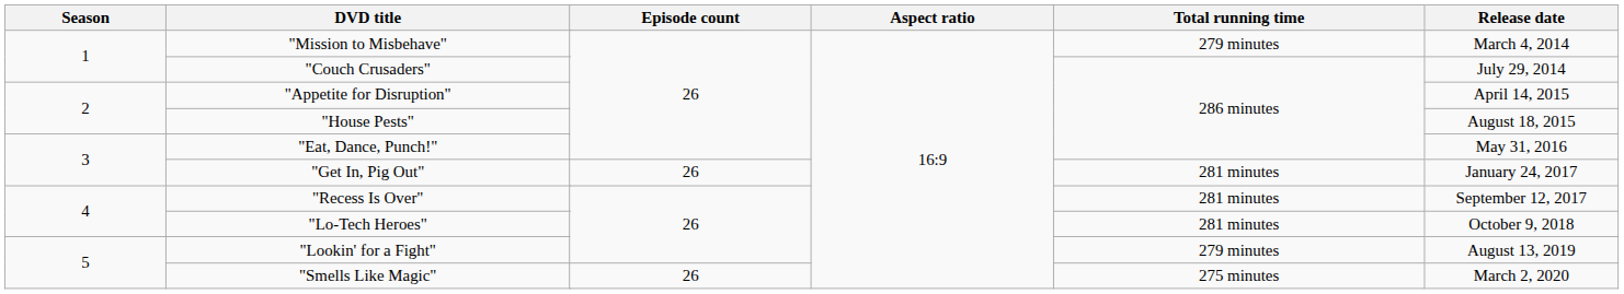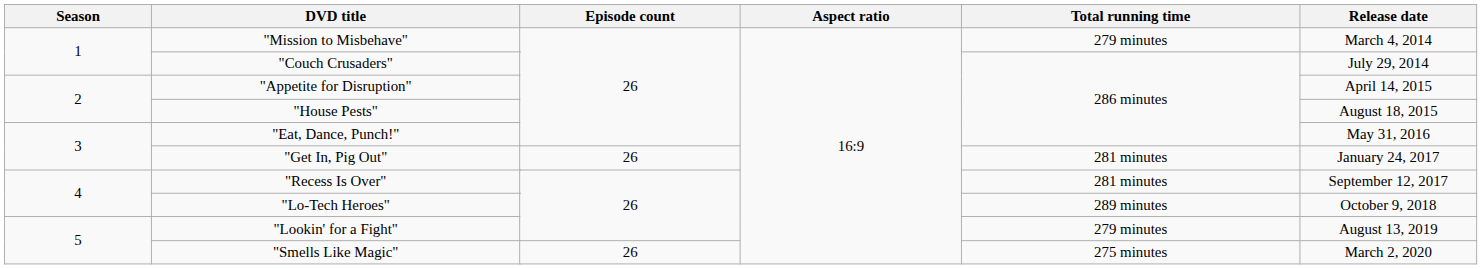 <table class="wikitable" width="100%" style="vertical-align:top">
 <tr>
 <th width="10%">Season</th>
 <th colspan="2" width="25%">DVD title</th>
 <th width="15%">Episode count</th>
 <th width="15%">Aspect ratio</th>
 <th width="23%">Total running time</th>
 <th width="12%">Release date</th>
 </tr>
 <tr>
 <td rowspan="2" align="center">1</td>
 <td colspan="2" align="center">"Mission to Misbehave"</td>
 <td rowspan="5" align="center">26</td>
 <td rowspan="10" align="center">16:9</td>
 <td align="center">279 minutes</td>
 <td align="center">March 4, 2014</td>
 </tr>
 <tr>
 <td colspan="2" align="center">"Couch Crusaders"</td>
 <td rowspan="4" align="center">286 minutes</td>
 <td align="center">July 29, 2014</td>
 </tr>
 <tr>
 <td rowspan="2" align="center">2</td>
 <td colspan="2" align="center">"Appetite for Disruption"</td>
 <td align="center">April 14, 2015</td>
 </tr>
 <tr>
 <td colspan="2" align="center">"House Pests"</td>
 <td align="center">August 18, 2015</td>
 </tr>
 <tr>
 <td rowspan="2" align="center">3</td>
 <td colspan="2" align="center">"Eat, Dance, Punch!"</td>
 <td align="center">May 31, 2016</td>
 </tr>
 <tr>
 <td colspan="2" align="center">"Get In, Pig Out"</td>
 <td align="center">26</td>
 <td align="center">281 minutes</td>
 <td align="center">January 24, 2017</td>
 </tr>
 <tr>
 <td rowspan="2" align="center">4</td>
 <td colspan="2" align="center">"Recess Is Over"</td>
 <td rowspan="3" align="center">26</td>
 <td align="center">281 minutes</td>
 <td align="center">September 12, 2017</td>
 </tr>
 <tr>
 <td colspan="2" align="center">"Lo-Tech Heroes"</td>
-<td align="center">281 minutes</td>
+<td align="center">289 minutes</td>
 <td align="center">October 9, 2018</td>
 </tr>
 <tr>
 <td rowspan="2" align="center">5</td>
 <td colspan="2" align="center">"Lookin' for a Fight"</td>
 <td align="center">279 minutes</td>
 <td align="center">August 13, 2019</td>
 </tr>
 <tr>
 <td colspan="2" align="center">"Smells Like Magic"</td>
 <td align="center">26</td>
 <td align="center">275 minutes</td>
 <td align="center">March 2, 2020</td>
 </tr>
 </table>
